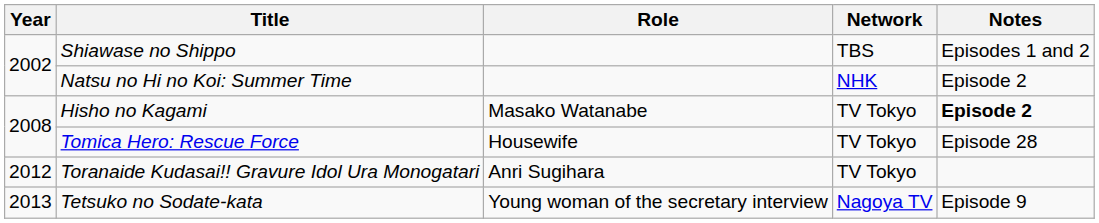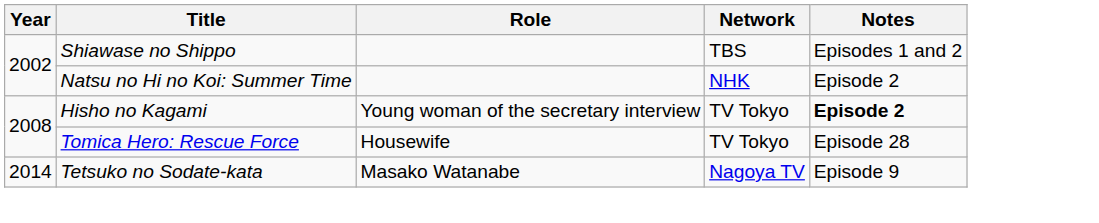 <table class="wikitable">
 <tr>
 <th>Year</th>
 <th>Title</th>
 <th>Role</th>
 <th>Network</th>
 <th>Notes</th>
 </tr>
 <tr>
 <td rowspan="2">2002</td>
 <td><em>Shiawase no Shippo</em></td>
 <td></td>
 <td>TBS</td>
 <td>Episodes 1 and 2</td>
 </tr>
 <tr>
 <td><em>Natsu no Hi no Koi: Summer Time</em></td>
 <td></td>
 <td><a href='#'>NHK</a></td>
 <td>Episode 2</td>
 </tr>
 <tr>
 <td rowspan="2">2008</td>
 <td><em>Hisho no Kagami</em></td>
-<td>Masako Watanabe</td>
+<td>Young woman of the secretary interview</td>
 <td>TV Tokyo</td>
 <td><strong>Episode 2</strong></td>
 </tr>
 <tr>
 <td><em><a href='#'>Tomica Hero: Rescue Force</a></em></td>
 <td>Housewife</td>
 <td>TV Tokyo</td>
 <td>Episode 28</td>
 </tr>
 <tr>
-<td>2012</td>
-<td><em>Toranaide Kudasai!! Gravure Idol Ura Monogatari</em></td>
-<td>Anri Sugihara</td>
-<td>TV Tokyo</td>
-<td></td>
-</tr>
-<tr>
-<td>2013</td>
+<td>2014</td>
 <td><em>Tetsuko no Sodate-kata</em></td>
-<td>Young woman of the secretary interview</td>
+<td>Masako Watanabe</td>
 <td><a href='#'>Nagoya TV</a></td>
 <td>Episode 9</td>
 </tr>
 </table>
